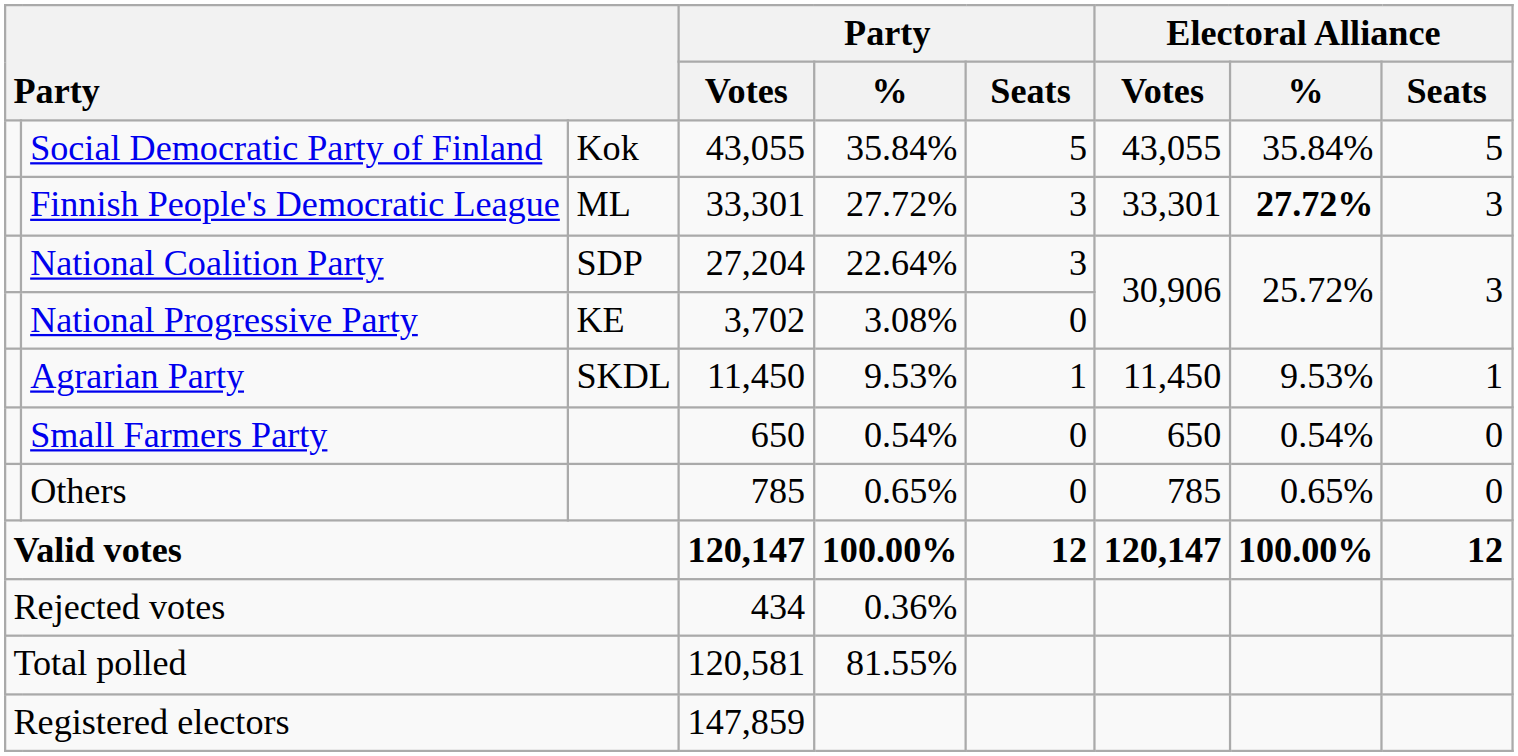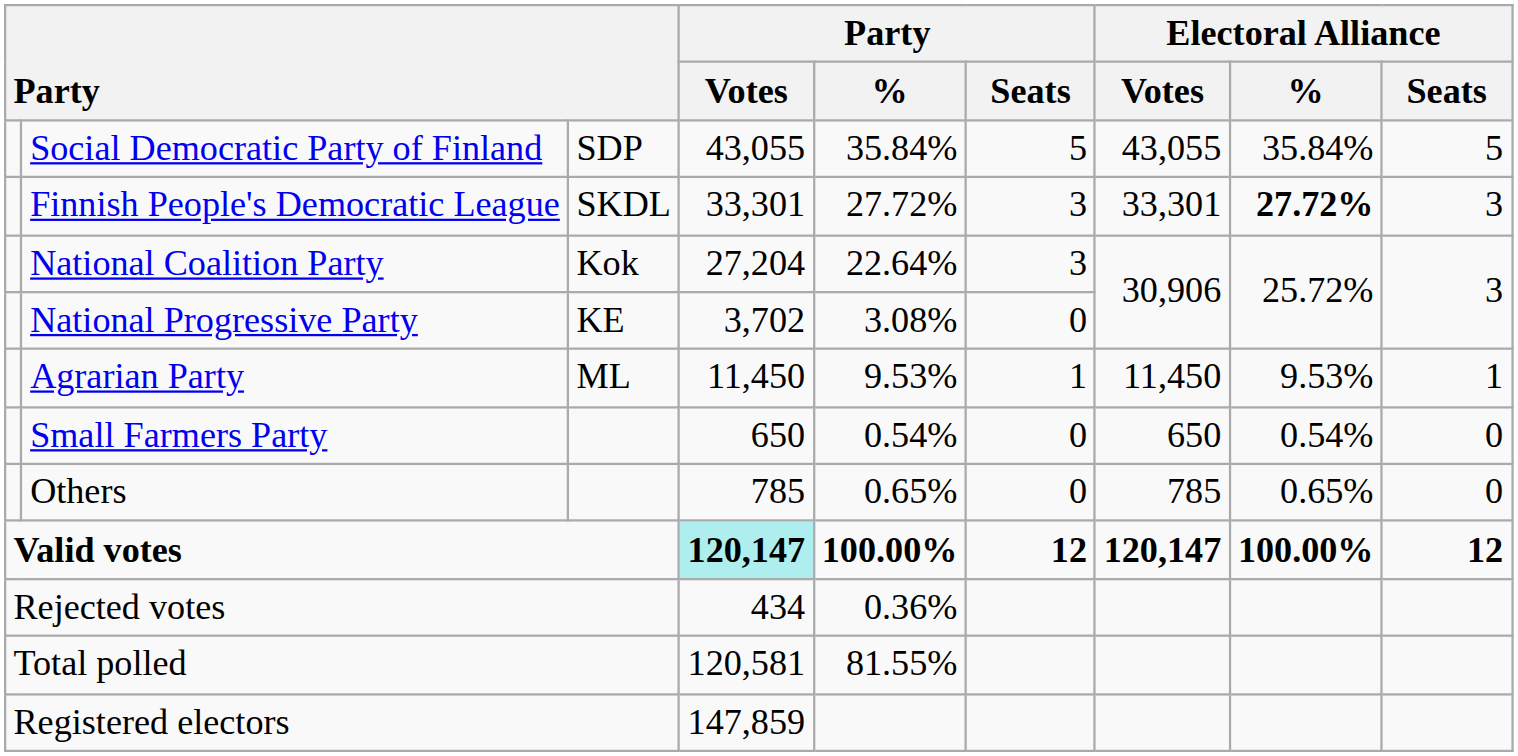 <table class="wikitable" border="1" style="text-align:right;">
 <tr>
 <th style="text-align:left;" valign=bottom rowspan=2 colspan=3>Party</th>
 <th colspan=3>Party</th>
 <th colspan=3>Electoral Alliance</th>
 </tr>
 <tr>
 <th align=center valign=bottom width="50">Votes</th>
 <th align=center valign=bottom width="50">%</th>
 <th align=center valign=bottom width="50">Seats</th>
 <th align=center valign=bottom width="50">Votes</th>
 <th align=center valign=bottom width="50">%</th>
 <th align=center valign=bottom width="50">Seats</th>
 </tr>
 <tr>
 <td></td>
 <td align=left style="white-space: nowrap;"><a href='#'>Social Democratic Party of Finland</a></td>
-<td align=left>Kok</td>
+<td align=left>SDP</td>
 <td>43,055</td>
 <td>35.84%</td>
 <td>5</td>
 <td>43,055</td>
 <td>35.84%</td>
 <td>5</td>
 </tr>
 <tr>
 <td></td>
 <td align=left><a href='#'>Finnish People's Democratic League</a></td>
-<td align=left>ML</td>
+<td align=left>SKDL</td>
 <td>33,301</td>
 <td>27.72%</td>
 <td>3</td>
 <td>33,301</td>
 <td><strong>27.72%</strong></td>
 <td>3</td>
 </tr>
 <tr>
 <td></td>
 <td align=left><a href='#'>National Coalition Party</a></td>
-<td align=left>SDP</td>
+<td align=left>Kok</td>
 <td>27,204</td>
 <td>22.64%</td>
 <td>3</td>
 <td rowspan=2>30,906</td>
 <td rowspan=2>25.72%</td>
 <td rowspan=2>3</td>
 </tr>
 <tr>
 <td></td>
 <td align=left><a href='#'>National Progressive Party</a></td>
 <td align=left>KE</td>
 <td>3,702</td>
 <td>3.08%</td>
 <td>0</td>
 </tr>
 <tr>
 <td></td>
 <td align=left><a href='#'>Agrarian Party</a></td>
-<td align=left>SKDL</td>
+<td align=left>ML</td>
 <td>11,450</td>
 <td>9.53%</td>
 <td>1</td>
 <td>11,450</td>
 <td>9.53%</td>
 <td>1</td>
 </tr>
 <tr>
 <td></td>
 <td align=left><a href='#'>Small Farmers Party</a></td>
 <td align=left></td>
 <td>650</td>
 <td>0.54%</td>
 <td>0</td>
 <td>650</td>
 <td>0.54%</td>
 <td>0</td>
 </tr>
 <tr>
 <td></td>
 <td align=left>Others</td>
 <td align=left></td>
 <td>785</td>
 <td>0.65%</td>
 <td>0</td>
 <td>785</td>
 <td>0.65%</td>
 <td>0</td>
 </tr>
 <tr style="font-weight:bold">
 <td align=left colspan=3>Valid votes</td>
-<td>120,147</td>
+<td style="background: paleturquoise;">120,147</td>
 <td>100.00%</td>
 <td>12</td>
 <td>120,147</td>
 <td>100.00%</td>
 <td>12</td>
 </tr>
 <tr>
 <td align=left colspan=3>Rejected votes</td>
 <td>434</td>
 <td>0.36%</td>
 <td></td>
 <td></td>
 <td></td>
 <td></td>
 </tr>
 <tr>
 <td align=left colspan=3>Total polled</td>
 <td>120,581</td>
 <td>81.55%</td>
 <td></td>
 <td></td>
 <td></td>
 <td></td>
 </tr>
 <tr>
 <td align=left colspan=3>Registered electors</td>
 <td>147,859</td>
 <td></td>
 <td></td>
 <td></td>
 <td></td>
 <td></td>
 </tr>
 </table>
